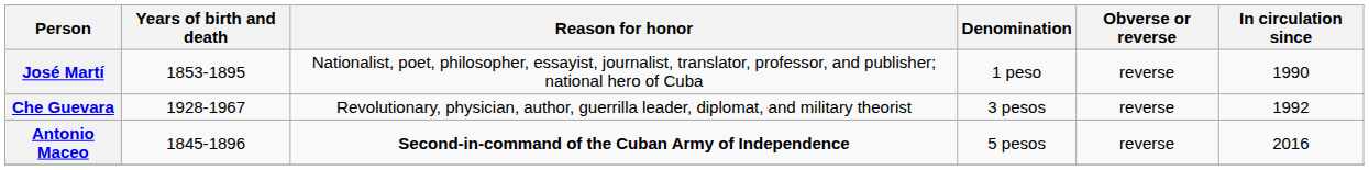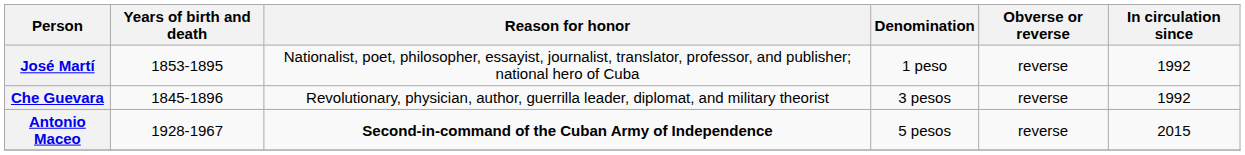 <table class="wikitable" style="font-size:95%; text-align:center;">
 <tr>
 <th>Person</th>
 <th>Years of birth and death</th>
 <th>Reason for honor</th>
 <th>Denomination</th>
 <th>Obverse or reverse</th>
 <th>In circulation since</th>
 </tr>
 <tr>
 <th><a href='#'>José Martí</a></th>
 <td>1853-1895</td>
 <td>Nationalist, poet, philosopher, essayist, journalist, translator, professor, and publisher; national hero of Cuba</td>
 <td>1 peso</td>
 <td>reverse</td>
-<td>1990</td>
+<td>1992</td>
 </tr>
 <tr>
 <th><a href='#'>Che Guevara</a></th>
-<td>1928-1967</td>
+<td>1845-1896</td>
 <td>Revolutionary, physician, author, guerrilla leader, diplomat, and military theorist</td>
 <td>3 pesos</td>
 <td>reverse</td>
 <td>1992</td>
 </tr>
 <tr>
 <th><a href='#'>Antonio Maceo</a></th>
-<td>1845-1896</td>
+<td>1928-1967</td>
 <td><strong>Second-in-command of the Cuban Army of Independence</strong></td>
 <td>5 pesos</td>
 <td>reverse</td>
-<td>2016</td>
+<td>2015</td>
 </tr>
 <tr>
 </tr>
 </table>
